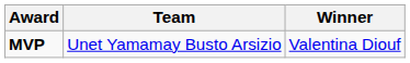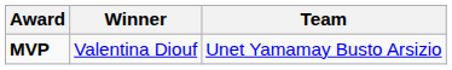 <table class=wikitable>
 <tr>
 <th>Award</th>
+<th>Winner</th>
 <th>Team</th>
-<th>Winner</th>
 </tr>
 <tr>
 <td><strong>MVP</strong></td>
+<td> <a href='#'>Valentina Diouf</a></td>
 <td><a href='#'>Unet Yamamay Busto Arsizio</a></td>
-<td> <a href='#'>Valentina Diouf</a></td>
 </tr>
 </table>
